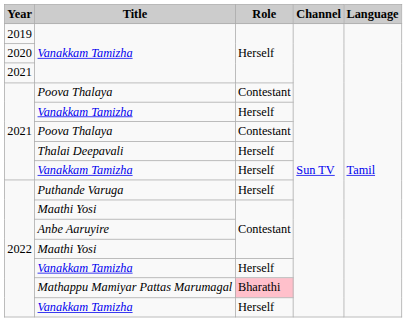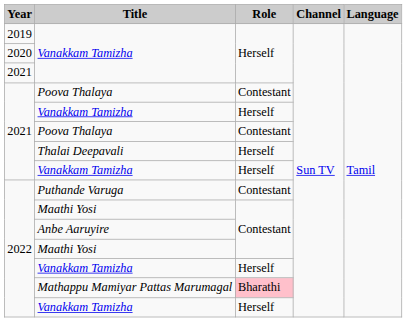 <table class="wikitable">
 <tr>
 <th style="background:#ccc;">Year</th>
 <th style="background:#ccc;">Title</th>
 <th style="background:#ccc;">Role</th>
 <th style="background:#ccc;">Channel</th>
 <th style="background:#ccc;">Language</th>
 </tr>
 <tr>
 <td>2019</td>
 <td rowspan="3"><em><a href='#'>Vanakkam Tamizha</a></em></td>
 <td rowspan="3">Herself</td>
 <td rowspan="16"><a href='#'>Sun TV</a></td>
 <td rowspan="16"><a href='#'>Tamil</a></td>
 </tr>
 <tr>
 <td>2020</td>
 </tr>
 <tr>
 <td>2021</td>
 </tr>
 <tr>
 <td rowspan="5">2021</td>
 <td><em>Poova Thalaya</em></td>
 <td>Contestant</td>
 </tr>
 <tr>
 <td><em><a href='#'>Vanakkam Tamizha</a></em></td>
 <td>Herself</td>
 </tr>
 <tr>
 <td><em>Poova Thalaya</em></td>
 <td>Contestant</td>
 </tr>
 <tr>
 <td><em>Thalai Deepavali</em></td>
 <td>Herself</td>
 </tr>
 <tr>
 <td><em><a href='#'>Vanakkam Tamizha</a></em></td>
 <td>Herself</td>
 </tr>
 <tr>
 <td rowspan="8">2022</td>
 <td><em>Puthande Varuga</em></td>
-<td>Herself</td>
+<td>Contestant</td>
 </tr>
 <tr>
 <td><em>Maathi Yosi</em></td>
 <td rowspan="3">Contestant</td>
 </tr>
 <tr>
 <td><em>Anbe Aaruyire</em></td>
 </tr>
 <tr>
 <td><em>Maathi Yosi</em></td>
 </tr>
 <tr>
 <td><em><a href='#'>Vanakkam Tamizha</a></em></td>
 <td>Herself</td>
 </tr>
 <tr>
 <td><em>Mathappu Mamiyar Pattas Marumagal</em></td>
 <td style="background: pink;">Bharathi</td>
 </tr>
 <tr>
 <td><em><a href='#'>Vanakkam Tamizha</a></em></td>
 <td>Herself</td>
 </tr>
 </table>
